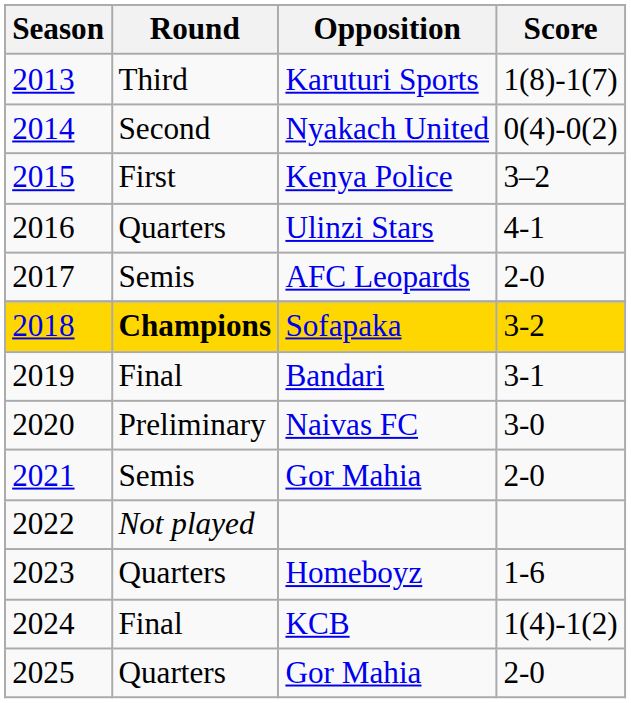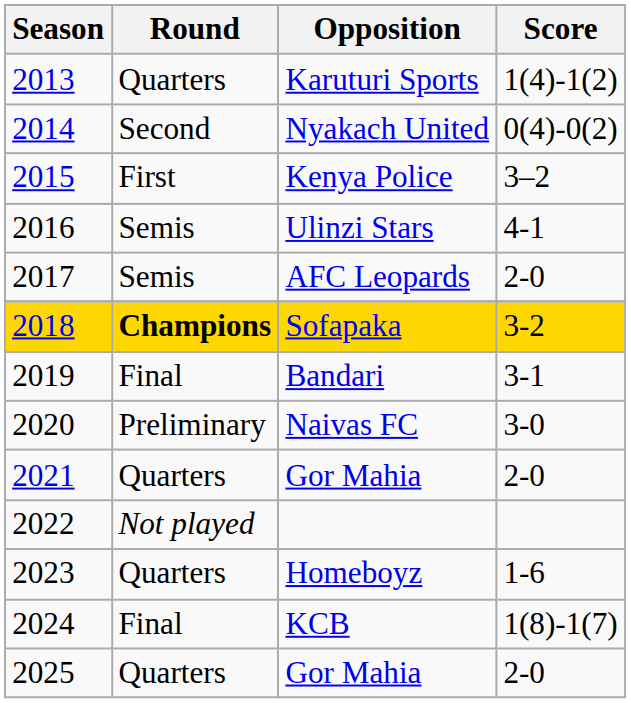 <table class="wikitable">
 <tr>
 <th>Season</th>
 <th>Round</th>
 <th>Opposition</th>
 <th>Score</th>
 </tr>
 <tr>
 <td><a href='#'>2013</a></td>
-<td>Third</td>
+<td>Quarters</td>
 <td><a href='#'>Karuturi Sports</a></td>
-<td>1(8)-1(7)</td>
+<td>1(4)-1(2)</td>
 </tr>
 <tr>
 <td><a href='#'>2014</a></td>
 <td>Second</td>
 <td><a href='#'>Nyakach United</a></td>
 <td>0(4)-0(2)</td>
 </tr>
 <tr>
 <td><a href='#'>2015</a></td>
 <td>First</td>
 <td><a href='#'>Kenya Police</a></td>
 <td>3–2</td>
 </tr>
 <tr>
 <td>2016</td>
-<td>Quarters</td>
+<td>Semis</td>
 <td><a href='#'>Ulinzi Stars</a></td>
 <td>4-1</td>
 </tr>
 <tr>
 <td>2017</td>
 <td>Semis</td>
 <td><a href='#'>AFC Leopards</a></td>
 <td>2-0</td>
 </tr>
 <tr>
 </tr>
 <tr style="background:gold;">
 <td><a href='#'>2018</a></td>
 <td><strong>Champions</strong></td>
 <td><a href='#'>Sofapaka</a></td>
 <td>3-2</td>
 </tr>
 <tr>
 <td>2019</td>
 <td>Final</td>
 <td><a href='#'>Bandari</a></td>
 <td>3-1</td>
 </tr>
 <tr>
 <td>2020</td>
 <td>Preliminary</td>
 <td><a href='#'>Naivas FC</a></td>
 <td>3-0</td>
 </tr>
 <tr>
 <td><a href='#'>2021</a></td>
-<td>Semis</td>
+<td>Quarters</td>
 <td><a href='#'>Gor Mahia</a></td>
 <td>2-0 </td>
 </tr>
 <tr>
 <td>2022</td>
 <td><em>Not played</em></td>
 <td></td>
 <td></td>
 </tr>
 <tr>
 <td>2023</td>
 <td>Quarters</td>
 <td><a href='#'>Homeboyz</a></td>
 <td>1-6</td>
 </tr>
 <tr>
 <td>2024</td>
 <td>Final</td>
 <td><a href='#'>KCB</a></td>
-<td>1(4)-1(2)</td>
+<td>1(8)-1(7)</td>
 </tr>
 <tr>
 <td>2025</td>
 <td>Quarters</td>
 <td><a href='#'>Gor Mahia</a></td>
 <td>2-0</td>
 </tr>
 </table>
